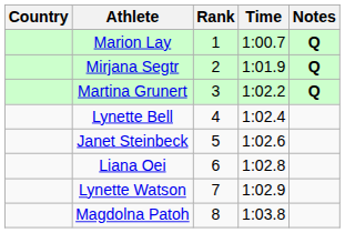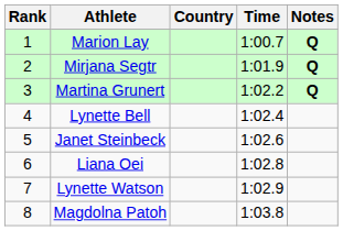 <table class="wikitable sortable" style="text-align:center">
 <tr>
+<th>Rank</th>
+<th>Athlete</th>
 <th>Country</th>
-<th>Athlete</th>
-<th>Rank</th>
 <th>Time</th>
 <th>Notes</th>
 </tr>
 <tr bgcolor=ccffcc>
+<td>1</td>
+<td><a href='#'>Marion Lay</a></td>
 <td align=left></td>
-<td><a href='#'>Marion Lay</a></td>
-<td>1</td>
 <td>1:00.7</td>
 <td><strong> Q </strong></td>
 </tr>
 <tr bgcolor=ccffcc>
+<td>2</td>
+<td><a href='#'>Mirjana Segtr</a></td>
 <td align=left></td>
-<td><a href='#'>Mirjana Segtr</a></td>
-<td>2</td>
 <td>1:01.9</td>
 <td><strong> Q </strong></td>
 </tr>
 <tr bgcolor=ccffcc>
+<td>3</td>
+<td><a href='#'>Martina Grunert</a></td>
 <td align=left></td>
-<td><a href='#'>Martina Grunert</a></td>
-<td>3</td>
 <td>1:02.2</td>
 <td><strong> Q </strong></td>
 </tr>
 <tr>
+<td>4</td>
+<td><a href='#'>Lynette Bell</a></td>
 <td align=left></td>
-<td><a href='#'>Lynette Bell</a></td>
-<td>4</td>
 <td>1:02.4</td>
 <td><strong>   </strong></td>
 </tr>
 <tr>
+<td>5</td>
+<td><a href='#'>Janet Steinbeck</a></td>
 <td align=left></td>
-<td><a href='#'>Janet Steinbeck</a></td>
-<td>5</td>
 <td>1:02.6</td>
 <td><strong>   </strong></td>
 </tr>
 <tr>
+<td>6</td>
+<td><a href='#'>Liana Oei</a></td>
 <td align=left></td>
-<td><a href='#'>Liana Oei</a></td>
-<td>6</td>
 <td>1:02.8</td>
 <td><strong>   </strong></td>
 </tr>
 <tr>
+<td>7</td>
+<td><a href='#'>Lynette Watson</a></td>
 <td align=left></td>
-<td><a href='#'>Lynette Watson</a></td>
-<td>7</td>
 <td>1:02.9</td>
 <td><strong>   </strong></td>
 </tr>
 <tr>
+<td>8</td>
+<td><a href='#'>Magdolna Patoh</a></td>
 <td align=left></td>
-<td><a href='#'>Magdolna Patoh</a></td>
-<td>8</td>
 <td>1:03.8</td>
 <td><strong>   </strong></td>
 </tr>
 </table>
